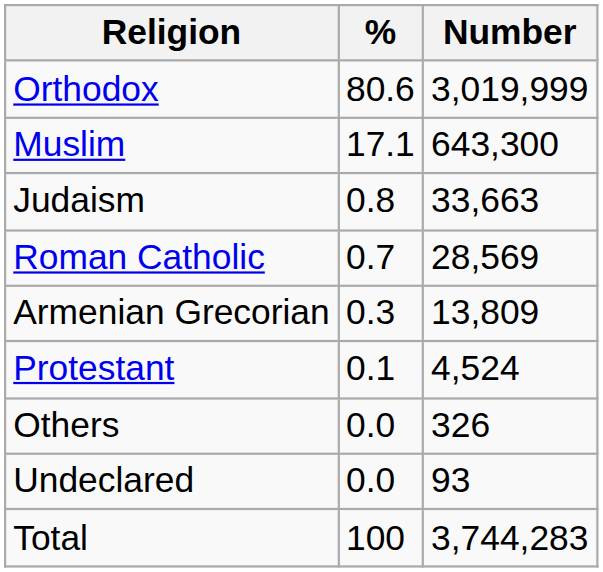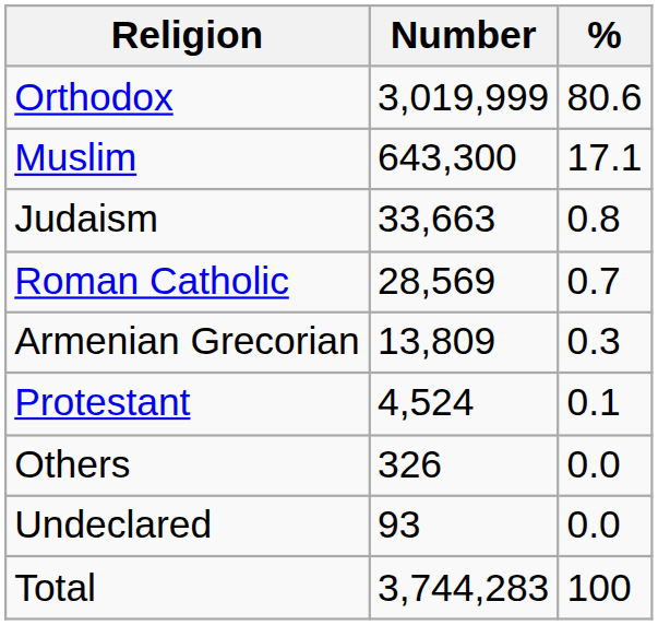 <table class="wikitable">
 <tr>
 <th>Religion</th>
+<th>Number</th>
 <th>%</th>
-<th>Number</th>
 </tr>
 <tr>
 <td><a href='#'>Orthodox</a></td>
+<td>3,019,999</td>
 <td>80.6</td>
-<td>3,019,999</td>
 </tr>
 <tr>
 <td><a href='#'>Muslim</a></td>
+<td>643,300</td>
 <td>17.1</td>
-<td>643,300</td>
 </tr>
 <tr>
 <td>Judaism</td>
+<td>33,663</td>
 <td>0.8</td>
-<td>33,663</td>
 </tr>
 <tr>
 <td><a href='#'>Roman Catholic</a></td>
+<td>28,569</td>
 <td>0.7</td>
-<td>28,569</td>
 </tr>
 <tr>
 <td>Armenian Grecorian</td>
+<td>13,809</td>
 <td>0.3</td>
-<td>13,809</td>
 </tr>
 <tr>
 <td><a href='#'>Protestant</a></td>
+<td>4,524</td>
 <td>0.1</td>
-<td>4,524</td>
 </tr>
 <tr>
 <td>Others</td>
+<td>326</td>
 <td>0.0</td>
-<td>326</td>
 </tr>
 <tr>
 <td>Undeclared</td>
+<td>93</td>
 <td>0.0</td>
-<td>93</td>
 </tr>
 <tr>
 <td>Total</td>
+<td>3,744,283</td>
 <td>100</td>
-<td>3,744,283</td>
 </tr>
 </table>
